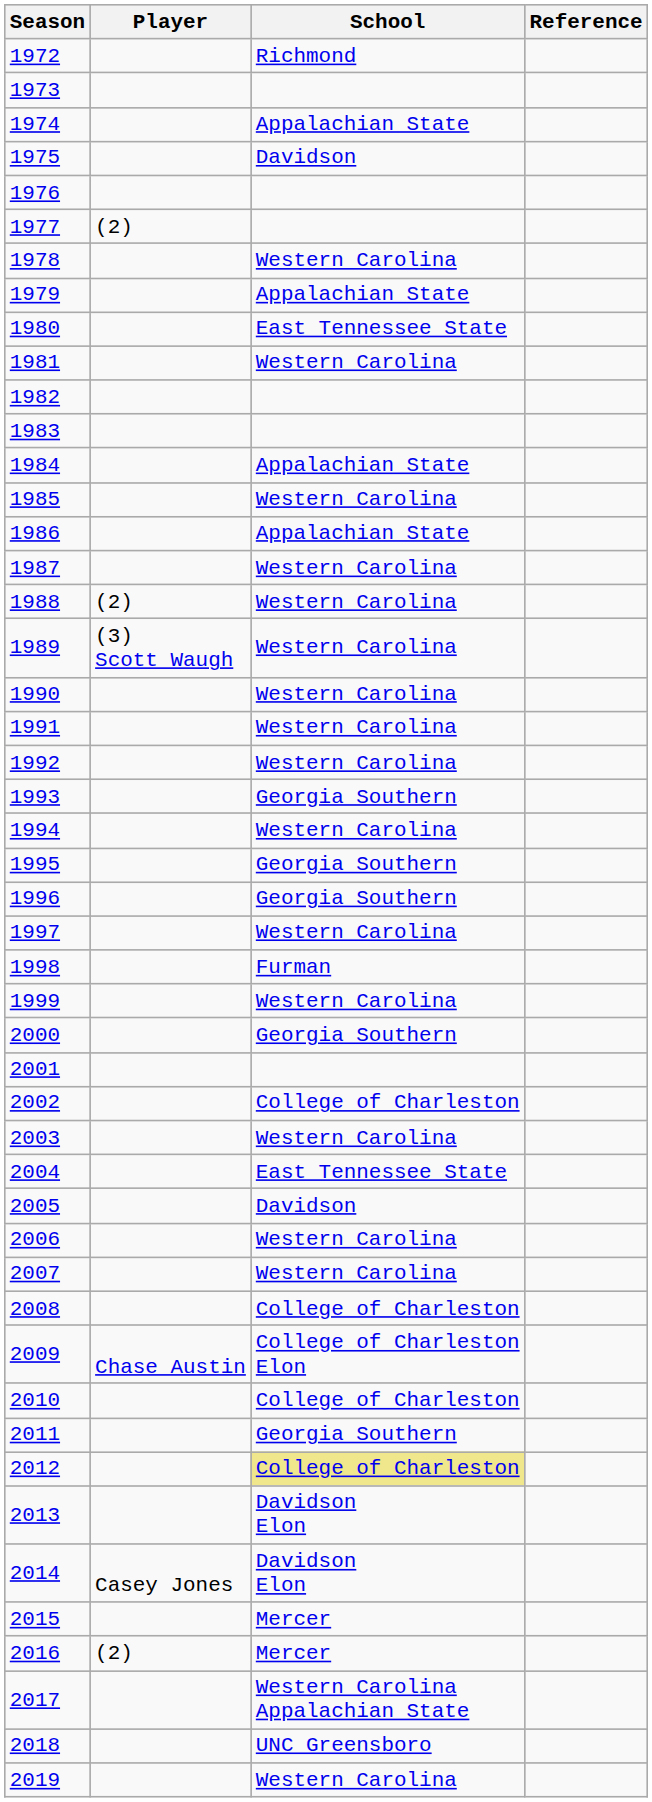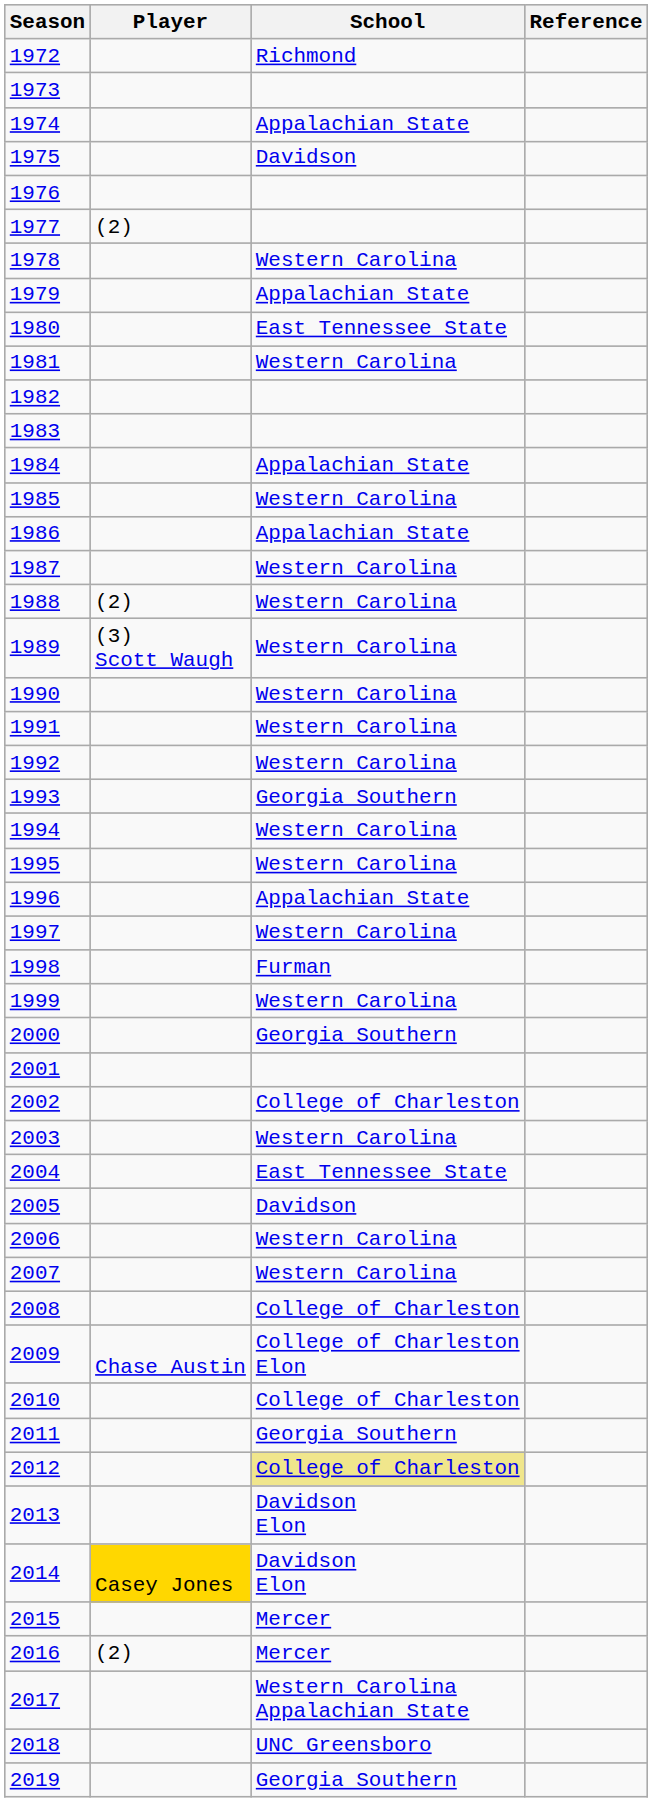 <table class="wikitable sortable" border="1">
 <tr>
 <th>Season</th>
 <th>Player</th>
 <th>School</th>
 <th class="unsortable">Reference</th>
 </tr>
 <tr>
 <td><a href='#'>1972</a></td>
 <td></td>
 <td><a href='#'>Richmond</a></td>
 <td align="center"></td>
 </tr>
 <tr>
 <td><a href='#'>1973</a></td>
 <td></td>
 <td></td>
 <td align="center"></td>
 </tr>
 <tr>
 <td><a href='#'>1974</a></td>
 <td></td>
 <td><a href='#'>Appalachian State</a></td>
 <td align="center"></td>
 </tr>
 <tr>
 <td><a href='#'>1975</a></td>
 <td></td>
 <td><a href='#'>Davidson</a></td>
 <td align="center"></td>
 </tr>
 <tr>
 <td><a href='#'>1976</a></td>
 <td></td>
 <td></td>
 <td align="center"></td>
 </tr>
 <tr>
 <td><a href='#'>1977</a></td>
 <td> (2)</td>
 <td></td>
 <td align="center"></td>
 </tr>
 <tr>
 <td><a href='#'>1978</a></td>
 <td></td>
 <td><a href='#'>Western Carolina</a></td>
 <td align="center"></td>
 </tr>
 <tr>
 <td><a href='#'>1979</a></td>
 <td></td>
 <td><a href='#'>Appalachian State</a></td>
 <td align="center"></td>
 </tr>
 <tr>
 <td><a href='#'>1980</a></td>
 <td></td>
 <td><a href='#'>East Tennessee State</a></td>
 <td align="center"></td>
 </tr>
 <tr>
 <td><a href='#'>1981</a></td>
 <td></td>
 <td><a href='#'>Western Carolina</a></td>
 <td align="center"></td>
 </tr>
 <tr>
 <td><a href='#'>1982</a></td>
 <td></td>
 <td></td>
 <td align="center"></td>
 </tr>
 <tr>
 <td><a href='#'>1983</a></td>
 <td></td>
 <td></td>
 <td align="center"></td>
 </tr>
 <tr>
 <td><a href='#'>1984</a></td>
 <td></td>
 <td><a href='#'>Appalachian State</a></td>
 <td align="center"></td>
 </tr>
 <tr>
 <td><a href='#'>1985</a></td>
 <td></td>
 <td><a href='#'>Western Carolina</a></td>
 <td align="center"></td>
 </tr>
 <tr>
 <td><a href='#'>1986</a></td>
 <td></td>
 <td><a href='#'>Appalachian State</a></td>
 <td align="center"></td>
 </tr>
 <tr>
 <td><a href='#'>1987</a></td>
 <td></td>
 <td><a href='#'>Western Carolina</a></td>
 <td align="center"></td>
 </tr>
 <tr>
 <td><a href='#'>1988</a></td>
 <td> (2)</td>
 <td><a href='#'>Western Carolina</a></td>
 <td align="center"></td>
 </tr>
 <tr>
 <td><a href='#'>1989</a></td>
 <td> (3)<br><a href='#'>Scott Waugh</a></td>
 <td><a href='#'>Western Carolina</a></td>
 <td align="center"></td>
 </tr>
 <tr>
 <td><a href='#'>1990</a></td>
 <td></td>
 <td><a href='#'>Western Carolina</a></td>
 <td align="center"></td>
 </tr>
 <tr>
 <td><a href='#'>1991</a></td>
 <td></td>
 <td><a href='#'>Western Carolina</a></td>
 <td align="center"></td>
 </tr>
 <tr>
 <td><a href='#'>1992</a></td>
 <td></td>
 <td><a href='#'>Western Carolina</a></td>
 <td align="center"></td>
 </tr>
 <tr>
 <td><a href='#'>1993</a></td>
 <td></td>
 <td><a href='#'>Georgia Southern</a></td>
 <td align="center"></td>
 </tr>
 <tr>
 <td><a href='#'>1994</a></td>
 <td></td>
 <td><a href='#'>Western Carolina</a></td>
 <td align="center"></td>
 </tr>
 <tr>
 <td><a href='#'>1995</a></td>
 <td></td>
-<td><a href='#'>Georgia Southern</a></td>
+<td><a href='#'>Western Carolina</a></td>
 <td align="center"></td>
 </tr>
 <tr>
 <td><a href='#'>1996</a></td>
 <td></td>
-<td><a href='#'>Georgia Southern</a></td>
+<td><a href='#'>Appalachian State</a></td>
 <td align="center"></td>
 </tr>
 <tr>
 <td><a href='#'>1997</a></td>
 <td></td>
 <td><a href='#'>Western Carolina</a></td>
 <td align="center"></td>
 </tr>
 <tr>
 <td><a href='#'>1998</a></td>
 <td></td>
 <td><a href='#'>Furman</a></td>
 <td align="center"></td>
 </tr>
 <tr>
 <td><a href='#'>1999</a></td>
 <td></td>
 <td><a href='#'>Western Carolina</a></td>
 <td align="center"></td>
 </tr>
 <tr>
 <td><a href='#'>2000</a></td>
 <td></td>
 <td><a href='#'>Georgia Southern</a></td>
 <td align="center"></td>
 </tr>
 <tr>
 <td><a href='#'>2001</a></td>
 <td></td>
 <td></td>
 <td align="center"></td>
 </tr>
 <tr>
 <td><a href='#'>2002</a></td>
 <td></td>
 <td><a href='#'>College of Charleston</a></td>
 <td align="center"></td>
 </tr>
 <tr>
 <td><a href='#'>2003</a></td>
 <td></td>
 <td><a href='#'>Western Carolina</a></td>
 <td align="center"></td>
 </tr>
 <tr>
 <td><a href='#'>2004</a></td>
 <td></td>
 <td><a href='#'>East Tennessee State</a></td>
 <td align="center"></td>
 </tr>
 <tr>
 <td><a href='#'>2005</a></td>
 <td></td>
 <td><a href='#'>Davidson</a></td>
 <td align="center"></td>
 </tr>
 <tr>
 <td><a href='#'>2006</a></td>
 <td></td>
 <td><a href='#'>Western Carolina</a></td>
 <td align="center"></td>
 </tr>
 <tr>
 <td><a href='#'>2007</a></td>
 <td></td>
 <td><a href='#'>Western Carolina</a></td>
 <td align="center"></td>
 </tr>
 <tr>
 <td><a href='#'>2008</a></td>
 <td></td>
 <td><a href='#'>College of Charleston</a></td>
 <td align="center"></td>
 </tr>
 <tr>
 <td><a href='#'>2009</a></td>
 <td><br><a href='#'>Chase Austin</a></td>
 <td><a href='#'>College of Charleston</a><br><a href='#'>Elon</a></td>
 <td align="center"></td>
 </tr>
 <tr>
 <td><a href='#'>2010</a></td>
 <td></td>
 <td><a href='#'>College of Charleston</a></td>
 <td align="center"></td>
 </tr>
 <tr>
 <td><a href='#'>2011</a></td>
 <td></td>
 <td><a href='#'>Georgia Southern</a></td>
 <td align="center"></td>
 </tr>
 <tr>
 <td><a href='#'>2012</a></td>
 <td></td>
 <td style="background: khaki;"><a href='#'>College of Charleston</a></td>
 <td align="center"></td>
 </tr>
 <tr>
 <td><a href='#'>2013</a></td>
 <td></td>
 <td><a href='#'>Davidson</a><br><a href='#'>Elon</a></td>
 <td align="center"></td>
 </tr>
 <tr>
 <td><a href='#'>2014</a></td>
-<td><br>Casey Jones</td>
+<td style="background: gold;"><br>Casey Jones</td>
 <td><a href='#'>Davidson</a><br><a href='#'>Elon</a></td>
 <td align="center"></td>
 </tr>
 <tr>
 <td><a href='#'>2015</a></td>
 <td></td>
 <td><a href='#'>Mercer</a></td>
 <td align=center></td>
 </tr>
 <tr>
 <td><a href='#'>2016</a></td>
 <td> (2)</td>
 <td><a href='#'>Mercer</a></td>
 <td align=center></td>
 </tr>
 <tr>
 <td><a href='#'>2017</a></td>
 <td></td>
 <td><a href='#'>Western Carolina</a><br><a href='#'>Appalachian State</a></td>
 <td align=center></td>
 </tr>
 <tr>
 <td><a href='#'>2018</a></td>
 <td></td>
 <td><a href='#'>UNC Greensboro</a></td>
 <td align=center></td>
 </tr>
 <tr>
 <td><a href='#'>2019</a></td>
 <td></td>
-<td><a href='#'>Western Carolina</a></td>
+<td><a href='#'>Georgia Southern</a></td>
 <td align=center></td>
 </tr>
 </table>
